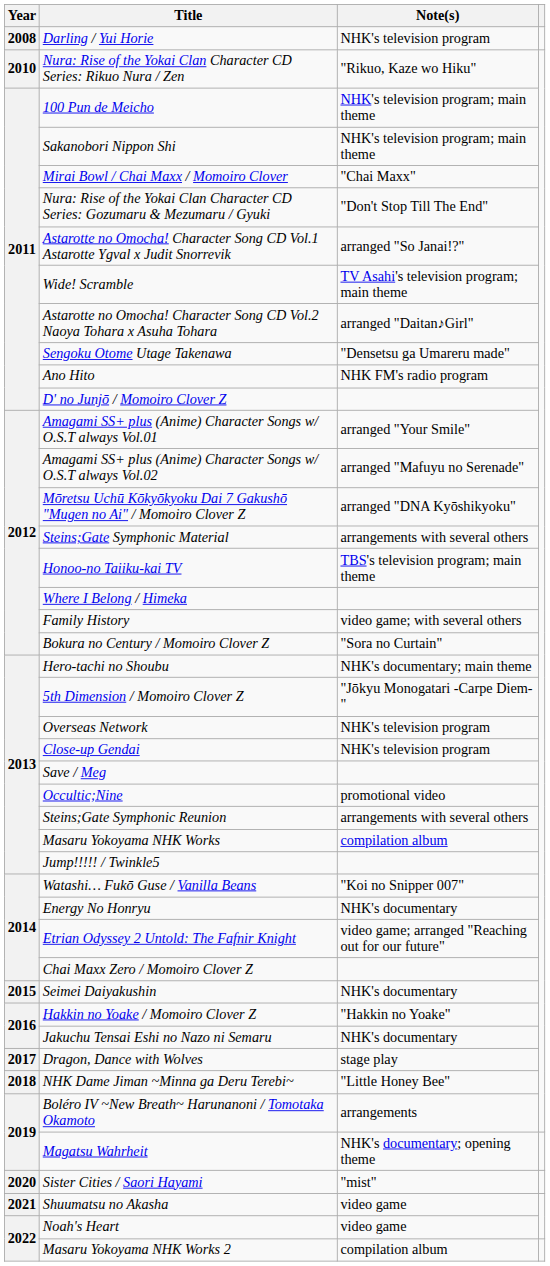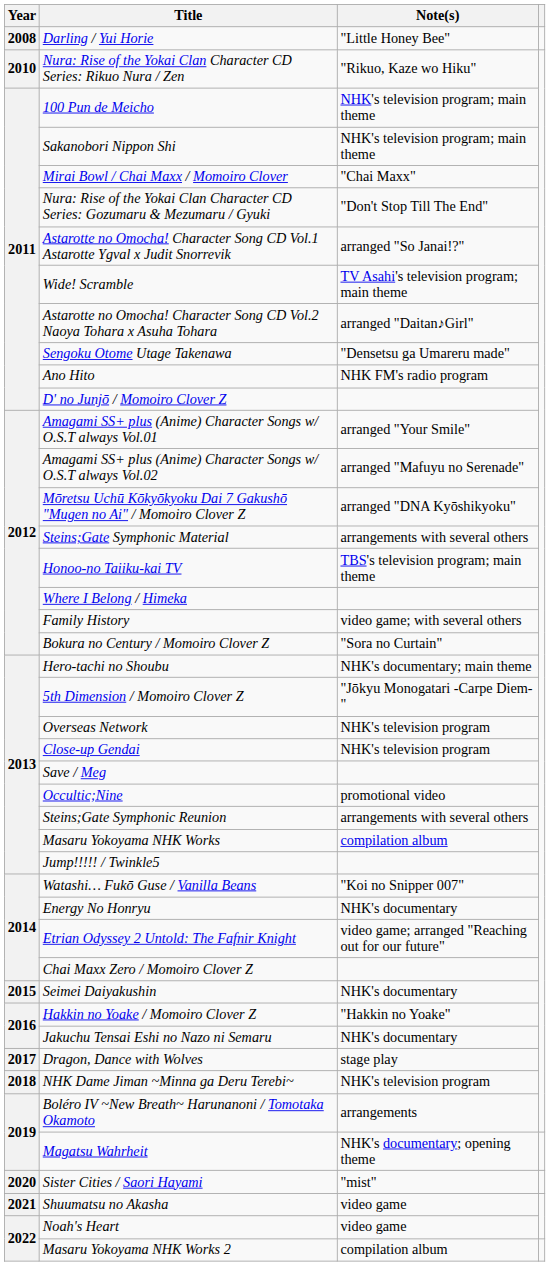 <table class="wikitable sortable">
 <tr>
 <th>Year</th>
 <th>Title</th>
 <th class="unsortable">Note(s)</th>
 <th class="unsortable"></th>
 </tr>
 <tr>
 <th rowspan="1">2008</th>
 <td><em><a href='#'>Darling</a> / <a href='#'>Yui Horie</a></em></td>
-<td>NHK's television program</td>
+<td>"Little Honey Bee"</td>
 <td></td>
 </tr>
 <tr>
 <th rowspan="1">2010</th>
 <td><em><a href='#'>Nura: Rise of the Yokai Clan</a> Character CD Series: Rikuo Nura / Zen</em></td>
 <td>"Rikuo, Kaze wo Hiku"</td>
 <td rowspan="38"></td>
 </tr>
 <tr>
 <th rowspan="10">2011</th>
 <td><em><a href='#'>100 Pun de Meicho</a></em></td>
 <td><a href='#'>NHK</a>'s television program; main theme</td>
 </tr>
 <tr>
 <td><em>Sakanobori Nippon Shi</em></td>
 <td>NHK's television program; main theme</td>
 </tr>
 <tr>
 <td><em><a href='#'>Mirai Bowl / Chai Maxx</a> / <a href='#'>Momoiro Clover</a></em></td>
 <td>"Chai Maxx"</td>
 </tr>
 <tr>
 <td><em>Nura: Rise of the Yokai Clan Character CD Series: Gozumaru & Mezumaru / Gyuki</em></td>
 <td>"Don't Stop Till The End"</td>
 </tr>
 <tr>
 <td><em><a href='#'>Astarotte no Omocha!</a> Character Song CD Vol.1 Astarotte Ygval x Judit Snorrevik</em></td>
 <td>arranged "So Janai!?"</td>
 </tr>
 <tr>
 <td><em>Wide! Scramble</em></td>
 <td><a href='#'>TV Asahi</a>'s television program; main theme</td>
 </tr>
 <tr>
 <td><em>Astarotte no Omocha! Character Song CD Vol.2 Naoya Tohara x Asuha Tohara</em></td>
 <td>arranged "Daitan♪Girl"</td>
 </tr>
 <tr>
 <td><em><a href='#'>Sengoku Otome</a> Utage Takenawa</em></td>
 <td>"Densetsu ga Umareru made"</td>
 </tr>
 <tr>
 <td><em>Ano Hito</em></td>
 <td>NHK FM's radio program</td>
 </tr>
 <tr>
 <td><em><a href='#'>D' no Junjō</a> / <a href='#'>Momoiro Clover Z</a></em></td>
 <td></td>
 </tr>
 <tr>
 <th rowspan="8">2012</th>
 <td><em><a href='#'>Amagami SS+ plus</a> (Anime) Character Songs w/ O.S.T always Vol.01</em></td>
 <td>arranged "Your Smile"</td>
 </tr>
 <tr>
 <td><em>Amagami SS+ plus (Anime) Character Songs w/ O.S.T always Vol.02</em></td>
 <td>arranged "Mafuyu no Serenade"</td>
 </tr>
 <tr>
 <td><em><a href='#'>Mōretsu Uchū Kōkyōkyoku Dai 7 Gakushō "Mugen no Ai"</a> / Momoiro Clover Z</em></td>
 <td>arranged "DNA Kyōshikyoku"</td>
 </tr>
 <tr>
 <td><em><a href='#'>Steins;Gate</a> Symphonic Material</em></td>
 <td>arrangements with several others</td>
 </tr>
 <tr>
 <td><em><a href='#'>Honoo-no Taiiku-kai TV</a></em></td>
 <td><a href='#'>TBS</a>'s television program; main theme</td>
 </tr>
 <tr>
 <td><em><a href='#'>Where I Belong</a> / <a href='#'>Himeka</a></em></td>
 <td></td>
 </tr>
 <tr>
 <td><em>Family History</em></td>
 <td>video game; with several others</td>
 </tr>
 <tr>
 <td><em>Bokura no Century / Momoiro Clover Z</em></td>
 <td>"Sora no Curtain"</td>
 </tr>
 <tr>
 <th rowspan="9">2013</th>
 <td><em>Hero-tachi no Shoubu</em></td>
 <td>NHK's documentary; main theme</td>
 </tr>
 <tr>
 <td><em><a href='#'>5th Dimension</a> / Momoiro Clover Z</em></td>
 <td>"Jōkyu Monogatari -Carpe Diem-"</td>
 </tr>
 <tr>
 <td><em>Overseas Network</em></td>
 <td>NHK's television program</td>
 </tr>
 <tr>
 <td><em><a href='#'>Close-up Gendai</a></em></td>
 <td>NHK's television program</td>
 </tr>
 <tr>
 <td><em>Save / <a href='#'>Meg</a></em></td>
 <td></td>
 </tr>
 <tr>
 <td><em><a href='#'>Occultic;Nine</a></em></td>
 <td>promotional video</td>
 </tr>
 <tr>
 <td><em>Steins;Gate Symphonic Reunion</em></td>
 <td>arrangements with several others</td>
 </tr>
 <tr>
 <td><em>Masaru Yokoyama NHK Works</em></td>
 <td><a href='#'>compilation album</a></td>
 </tr>
 <tr>
 <td><em>Jump!!!!! / Twinkle5</em></td>
 <td></td>
 </tr>
 <tr>
 <th rowspan="4">2014</th>
 <td><em>Watashi… Fukō Guse / <a href='#'>Vanilla Beans</a></em></td>
 <td>"Koi no Snipper 007"</td>
 </tr>
 <tr>
 <td><em>Energy No Honryu</em></td>
 <td>NHK's documentary</td>
 </tr>
 <tr>
 <td><em><a href='#'>Etrian Odyssey 2 Untold: The Fafnir Knight</a></em></td>
 <td>video game; arranged "Reaching out for our future"</td>
 </tr>
 <tr>
 <td><em>Chai Maxx Zero / Momoiro Clover Z</em></td>
 <td></td>
 </tr>
 <tr>
 <th rowspan="1">2015</th>
 <td><em>Seimei Daiyakushin</em></td>
 <td>NHK's documentary</td>
 </tr>
 <tr>
 <th rowspan="2">2016</th>
 <td><em><a href='#'>Hakkin no Yoake</a> / Momoiro Clover Z</em></td>
 <td>"Hakkin no Yoake"</td>
 </tr>
 <tr>
 <td><em>Jakuchu Tensai Eshi no Nazo ni Semaru</em></td>
 <td>NHK's documentary</td>
 </tr>
 <tr>
 <th rowspan="1">2017</th>
 <td><em>Dragon, Dance with Wolves</em></td>
 <td>stage play</td>
 </tr>
 <tr>
 <th rowspan="1">2018</th>
 <td><em>NHK Dame Jiman ~Minna ga Deru Terebi~</em></td>
-<td>"Little Honey Bee"</td>
+<td>NHK's television program</td>
 </tr>
 <tr>
 <th rowspan="2">2019</th>
 <td><em>Boléro IV ~New Breath~ Harunanoni / <a href='#'>Tomotaka Okamoto</a></em></td>
 <td>arrangements</td>
 </tr>
 <tr>
 <td><em><a href='#'>Magatsu Wahrheit</a></em></td>
 <td>NHK's <a href='#'>documentary</a>; opening theme</td>
 <td></td>
 </tr>
 <tr>
 <th rowspan="1">2020</th>
 <td><em>Sister Cities / <a href='#'>Saori Hayami</a></em></td>
 <td>"mist"</td>
 <td></td>
 </tr>
 <tr>
 <th rowspan="1">2021</th>
 <td><em>Shuumatsu no Akasha</em></td>
 <td>video game</td>
 <td rowspan="2"></td>
 </tr>
 <tr>
 <th rowspan="2">2022</th>
 <td><em>Noah's Heart</em></td>
 <td>video game</td>
 </tr>
 <tr>
 <td><em>Masaru Yokoyama NHK Works 2</em></td>
 <td>compilation album</td>
 <td></td>
 </tr>
 </table>
